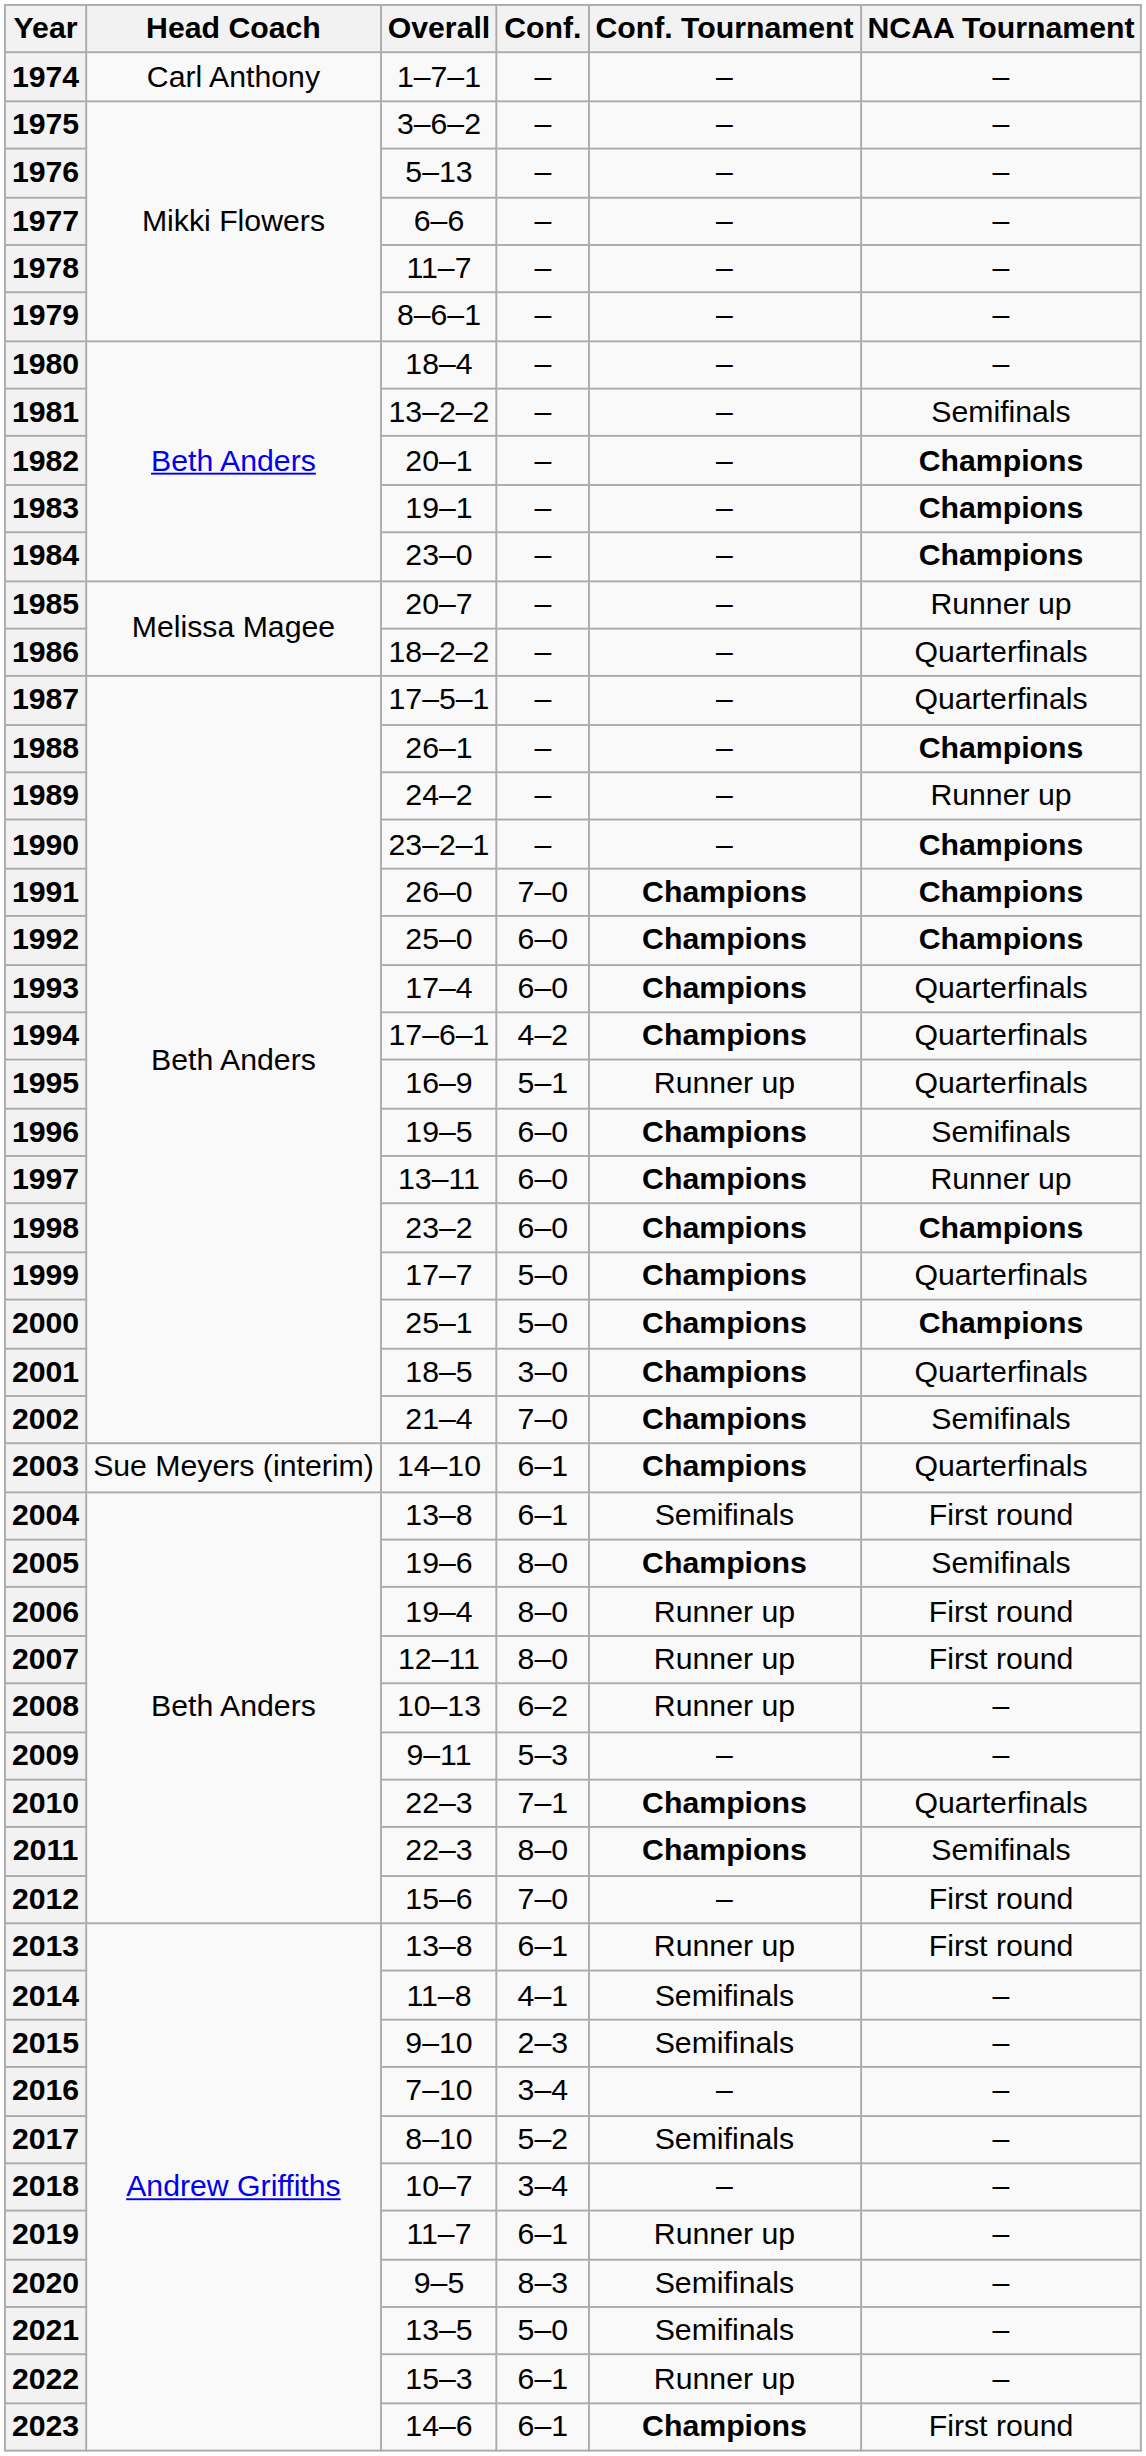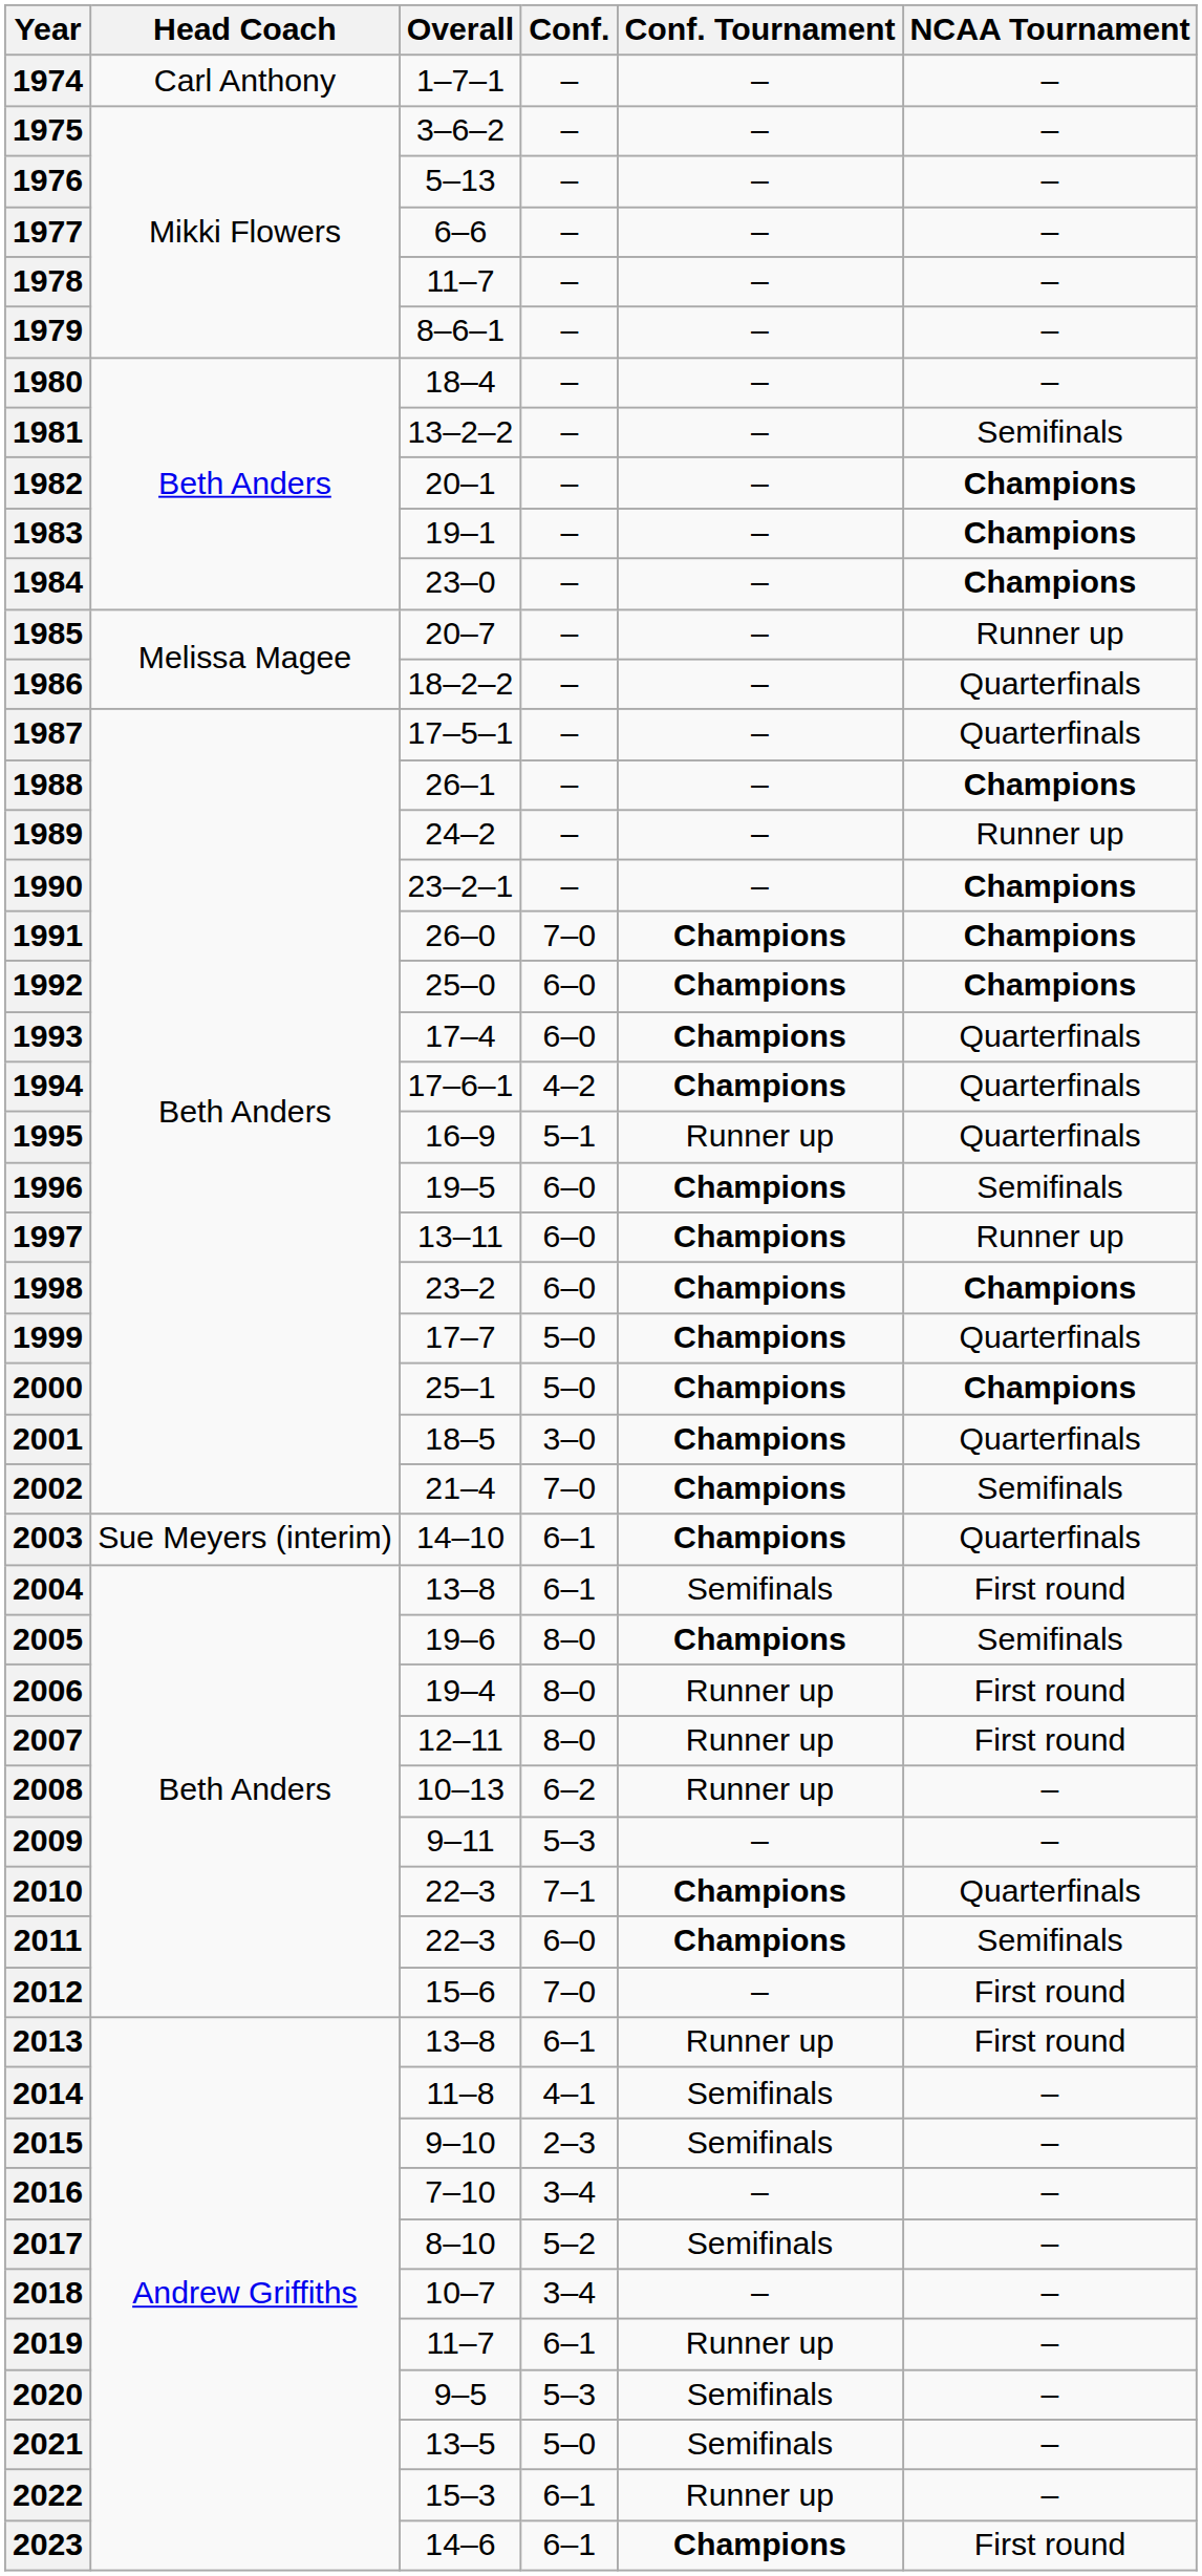 <table class="wikitable" style="text-align: center;">
 <tr>
 <th>Year</th>
 <th>Head Coach</th>
 <th>Overall</th>
 <th>Conf.</th>
 <th>Conf. Tournament</th>
 <th>NCAA Tournament</th>
 </tr>
 <tr>
 <th>1974</th>
 <td>Carl Anthony</td>
 <td>1–7–1</td>
 <td>–</td>
 <td>–</td>
 <td>–</td>
 </tr>
 <tr>
 <th>1975</th>
 <td rowspan="5">Mikki Flowers</td>
 <td>3–6–2</td>
 <td>–</td>
 <td>–</td>
 <td>–</td>
 </tr>
 <tr>
 <th>1976</th>
 <td>5–13</td>
 <td>–</td>
 <td>–</td>
 <td>–</td>
 </tr>
 <tr>
 <th>1977</th>
 <td>6–6</td>
 <td>–</td>
 <td>–</td>
 <td>–</td>
 </tr>
 <tr>
 <th>1978</th>
 <td>11–7</td>
 <td>–</td>
 <td>–</td>
 <td>–</td>
 </tr>
 <tr>
 <th>1979</th>
 <td>8–6–1</td>
 <td>–</td>
 <td>–</td>
 <td>–</td>
 </tr>
 <tr>
 <th>1980</th>
 <td rowspan="5"><a href='#'>Beth Anders</a></td>
 <td>18–4</td>
 <td>–</td>
 <td>–</td>
 <td>–</td>
 </tr>
 <tr>
 <th>1981</th>
 <td>13–2–2</td>
 <td>–</td>
 <td>–</td>
 <td>Semifinals</td>
 </tr>
 <tr>
 <th>1982</th>
 <td>20–1</td>
 <td>–</td>
 <td>–</td>
 <td><strong>Champions</strong></td>
 </tr>
 <tr>
 <th>1983</th>
 <td>19–1</td>
 <td>–</td>
 <td>–</td>
 <td><strong>Champions</strong></td>
 </tr>
 <tr>
 <th>1984</th>
 <td>23–0</td>
 <td>–</td>
 <td>–</td>
 <td><strong>Champions</strong></td>
 </tr>
 <tr>
 <th>1985</th>
 <td rowspan="2">Melissa Magee</td>
 <td>20–7</td>
 <td>–</td>
 <td>–</td>
 <td>Runner up</td>
 </tr>
 <tr>
 <th>1986</th>
 <td>18–2–2</td>
 <td>–</td>
 <td>–</td>
 <td>Quarterfinals</td>
 </tr>
 <tr>
 <th>1987</th>
 <td rowspan="16">Beth Anders</td>
 <td>17–5–1</td>
 <td>–</td>
 <td>–</td>
 <td>Quarterfinals</td>
 </tr>
 <tr>
 <th>1988</th>
 <td>26–1</td>
 <td>–</td>
 <td>–</td>
 <td><strong>Champions</strong></td>
 </tr>
 <tr>
 <th>1989</th>
 <td>24–2</td>
 <td>–</td>
 <td>–</td>
 <td>Runner up</td>
 </tr>
 <tr>
 <th>1990</th>
 <td>23–2–1</td>
 <td>–</td>
 <td>–</td>
 <td><strong>Champions</strong></td>
 </tr>
 <tr>
 <th>1991</th>
 <td>26–0</td>
 <td>7–0</td>
 <td><strong>Champions</strong></td>
 <td><strong>Champions</strong></td>
 </tr>
 <tr>
 <th>1992</th>
 <td>25–0</td>
 <td>6–0</td>
 <td><strong>Champions</strong></td>
 <td><strong>Champions</strong></td>
 </tr>
 <tr>
 <th>1993</th>
 <td>17–4</td>
 <td>6–0</td>
 <td><strong>Champions</strong></td>
 <td>Quarterfinals</td>
 </tr>
 <tr>
 <th>1994</th>
 <td>17–6–1</td>
 <td>4–2</td>
 <td><strong>Champions</strong></td>
 <td>Quarterfinals</td>
 </tr>
 <tr>
 <th>1995</th>
 <td>16–9</td>
 <td>5–1</td>
 <td>Runner up</td>
 <td>Quarterfinals</td>
 </tr>
 <tr>
 <th>1996</th>
 <td>19–5</td>
 <td>6–0</td>
 <td><strong>Champions</strong></td>
 <td>Semifinals</td>
 </tr>
 <tr>
 <th>1997</th>
 <td>13–11</td>
 <td>6–0</td>
 <td><strong>Champions</strong></td>
 <td>Runner up</td>
 </tr>
 <tr>
 <th>1998</th>
 <td>23–2</td>
 <td>6–0</td>
 <td><strong>Champions</strong></td>
 <td><strong>Champions</strong></td>
 </tr>
 <tr>
 <th>1999</th>
 <td>17–7</td>
 <td>5–0</td>
 <td><strong>Champions</strong></td>
 <td>Quarterfinals</td>
 </tr>
 <tr>
 <th>2000</th>
 <td>25–1</td>
 <td>5–0</td>
 <td><strong>Champions</strong></td>
 <td><strong>Champions</strong></td>
 </tr>
 <tr>
 <th>2001</th>
 <td>18–5</td>
 <td>3–0</td>
 <td><strong>Champions</strong></td>
 <td>Quarterfinals</td>
 </tr>
 <tr>
 <th>2002</th>
 <td>21–4</td>
 <td>7–0</td>
 <td><strong>Champions</strong></td>
 <td>Semifinals</td>
 </tr>
 <tr>
 <th>2003</th>
 <td>Sue Meyers (interim)</td>
 <td>14–10</td>
 <td>6–1</td>
 <td><strong>Champions</strong></td>
 <td>Quarterfinals</td>
 </tr>
 <tr>
 <th>2004</th>
 <td rowspan="9">Beth Anders</td>
 <td>13–8</td>
 <td>6–1</td>
 <td>Semifinals</td>
 <td>First round</td>
 </tr>
 <tr>
 <th>2005</th>
 <td>19–6</td>
 <td>8–0</td>
 <td><strong>Champions</strong></td>
 <td>Semifinals</td>
 </tr>
 <tr>
 <th>2006</th>
 <td>19–4</td>
 <td>8–0</td>
 <td>Runner up</td>
 <td>First round</td>
 </tr>
 <tr>
 <th>2007</th>
 <td>12–11</td>
 <td>8–0</td>
 <td>Runner up</td>
 <td>First round</td>
 </tr>
 <tr>
 <th>2008</th>
 <td>10–13</td>
 <td>6–2</td>
 <td>Runner up</td>
 <td>–</td>
 </tr>
 <tr>
 <th>2009</th>
 <td>9–11</td>
 <td>5–3</td>
 <td>–</td>
 <td>–</td>
 </tr>
 <tr>
 <th>2010</th>
 <td>22–3</td>
 <td>7–1</td>
 <td><strong>Champions</strong></td>
 <td>Quarterfinals</td>
 </tr>
 <tr>
 <th>2011</th>
 <td>22–3</td>
-<td>8–0</td>
+<td>6–0</td>
 <td><strong>Champions</strong></td>
 <td>Semifinals</td>
 </tr>
 <tr>
 <th>2012</th>
 <td>15–6</td>
 <td>7–0</td>
 <td>–</td>
 <td>First round</td>
 </tr>
 <tr>
 <th>2013</th>
 <td rowspan="11"><a href='#'>Andrew Griffiths</a></td>
 <td>13–8</td>
 <td>6–1</td>
 <td>Runner up</td>
 <td>First round</td>
 </tr>
 <tr>
 <th>2014</th>
 <td>11–8</td>
 <td>4–1</td>
 <td>Semifinals</td>
 <td>–</td>
 </tr>
 <tr>
 <th>2015</th>
 <td>9–10</td>
 <td>2–3</td>
 <td>Semifinals</td>
 <td>–</td>
 </tr>
 <tr>
 <th>2016</th>
 <td>7–10</td>
 <td>3–4</td>
 <td>–</td>
 <td>–</td>
 </tr>
 <tr>
 <th>2017</th>
 <td>8–10</td>
 <td>5–2</td>
 <td>Semifinals</td>
 <td>–</td>
 </tr>
 <tr>
 <th>2018</th>
 <td>10–7</td>
 <td>3–4</td>
 <td>–</td>
 <td>–</td>
 </tr>
 <tr>
 <th>2019</th>
 <td>11–7</td>
 <td>6–1</td>
 <td>Runner up</td>
 <td>–</td>
 </tr>
 <tr>
 <th>2020</th>
 <td>9–5</td>
-<td>8–3</td>
+<td>5–3</td>
 <td>Semifinals</td>
 <td>–</td>
 </tr>
 <tr>
 <th>2021</th>
 <td>13–5</td>
 <td>5–0</td>
 <td>Semifinals</td>
 <td>–</td>
 </tr>
 <tr>
 <th>2022</th>
 <td>15–3</td>
 <td>6–1</td>
 <td>Runner up</td>
 <td>–</td>
 </tr>
 <tr>
 <th>2023</th>
 <td>14–6</td>
 <td>6–1</td>
 <td><strong>Champions</strong></td>
 <td>First round</td>
 </tr>
 </table>
